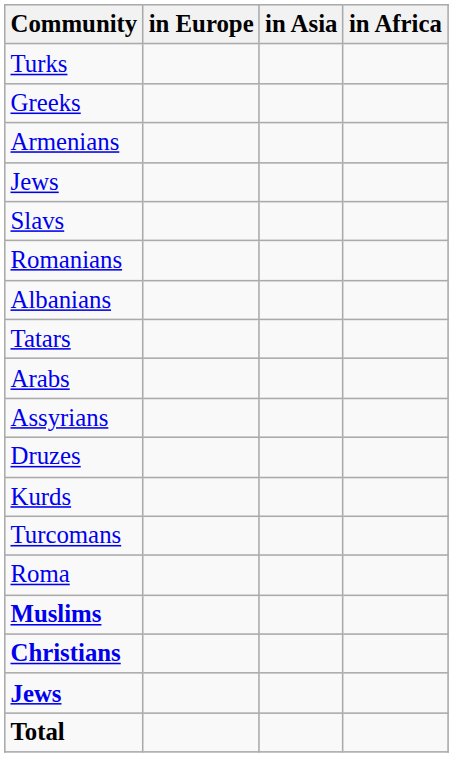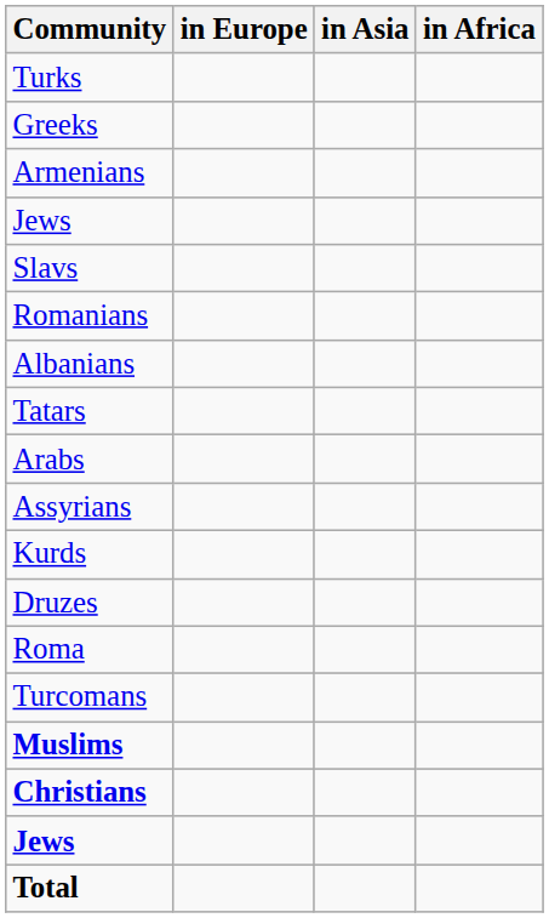 <table class="wikitable sortable">
 <tr>
 <th>Community</th>
 <th>in Europe</th>
 <th>in Asia</th>
 <th>in Africa</th>
 </tr>
 <tr>
 <td><a href='#'>Turks</a></td>
 <td></td>
 <td></td>
 <td></td>
 </tr>
 <tr>
 <td><a href='#'>Greeks</a></td>
 <td></td>
 <td></td>
 <td></td>
 </tr>
 <tr>
 <td><a href='#'>Armenians</a></td>
 <td></td>
 <td></td>
 <td></td>
 </tr>
 <tr>
 <td><a href='#'>Jews</a></td>
 <td></td>
 <td></td>
 <td></td>
 </tr>
 <tr>
 <td><a href='#'>Slavs</a></td>
 <td></td>
 <td></td>
 <td></td>
 </tr>
 <tr>
 <td><a href='#'>Romanians</a></td>
 <td></td>
 <td></td>
 <td></td>
 </tr>
 <tr>
 <td><a href='#'>Albanians</a></td>
 <td></td>
 <td></td>
 <td></td>
 </tr>
 <tr>
 <td><a href='#'>Tatars</a></td>
 <td></td>
 <td></td>
 <td></td>
 </tr>
 <tr>
 <td><a href='#'>Arabs</a></td>
 <td></td>
 <td></td>
 <td></td>
 </tr>
 <tr>
 <td><a href='#'>Assyrians</a></td>
 <td></td>
 <td></td>
 <td></td>
 </tr>
 <tr>
+<td><a href='#'>Kurds</a></td>
+<td></td>
+<td></td>
+<td></td>
+</tr>
+<tr>
 <td><a href='#'>Druzes</a></td>
 <td></td>
 <td></td>
 <td></td>
 </tr>
 <tr>
-<td><a href='#'>Kurds</a></td>
+<td><a href='#'>Roma</a></td>
 <td></td>
 <td></td>
 <td></td>
 </tr>
 <tr>
 <td><a href='#'>Turcomans</a></td>
-<td></td>
-<td></td>
-<td></td>
-</tr>
-<tr>
-<td><a href='#'>Roma</a></td>
 <td></td>
 <td></td>
 <td></td>
 </tr>
 <tr>
 <td><strong><a href='#'>Muslims</a></strong></td>
 <td></td>
 <td></td>
 <td></td>
 </tr>
 <tr>
 <td><strong><a href='#'>Christians</a></strong></td>
 <td></td>
 <td></td>
 <td></td>
 </tr>
 <tr>
 <td><strong><a href='#'>Jews</a></strong></td>
 <td></td>
 <td></td>
 <td></td>
 </tr>
 <tr>
 <td><strong>Total</strong></td>
 <td></td>
 <td></td>
 <td></td>
 </tr>
 </table>
